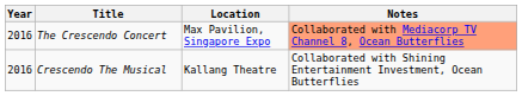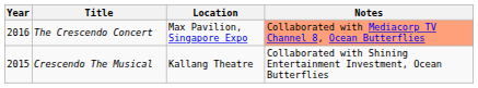 <table class="wikitable" style="width:650px">
 <tr>
 <th width=10>Year</th>
 <th width=180>Title</th>
 <th width=130>Location</th>
 <th>Notes</th>
 </tr>
 <tr>
 <td>2016</td>
 <td><em>The Crescendo Concert</em></td>
 <td>Max Pavilion, <br> <a href='#'>Singapore Expo</a></td>
 <td style="background: lightsalmon;">Collaborated with <a href='#'>Mediacorp TV Channel 8</a>, <a href='#'>Ocean Butterflies</a></td>
 </tr>
 <tr>
-<td>2016</td>
+<td>2015</td>
 <td><em>Crescendo The Musical</em></td>
 <td>Kallang Theatre</td>
 <td>Collaborated with Shining Entertainment Investment, Ocean Butterflies</td>
 </tr>
 </table>
